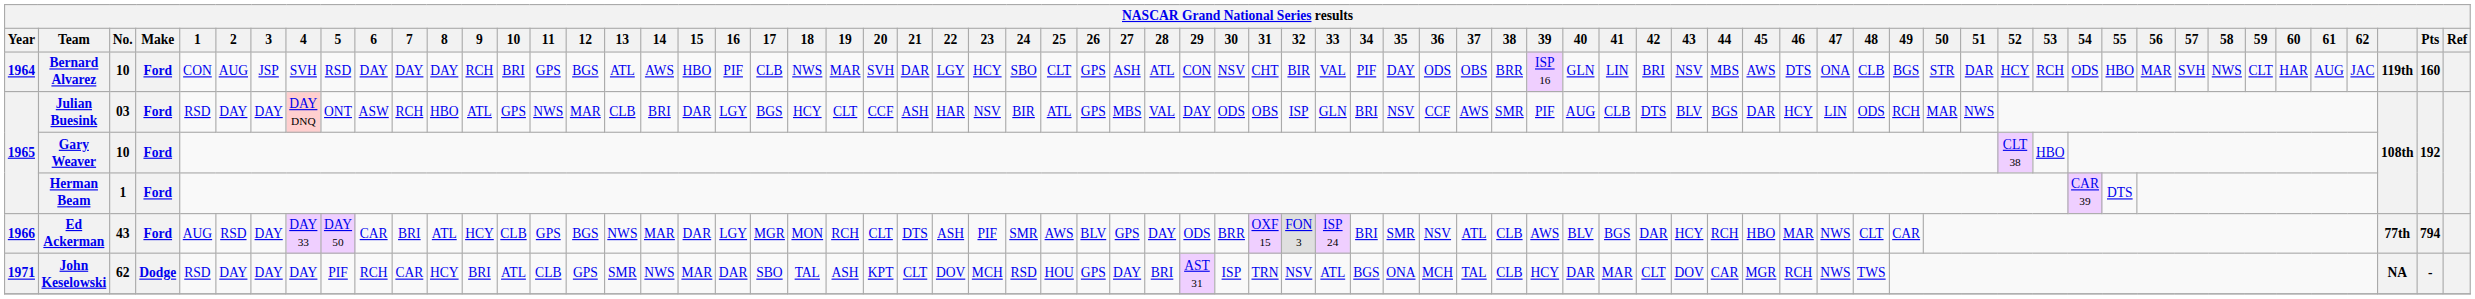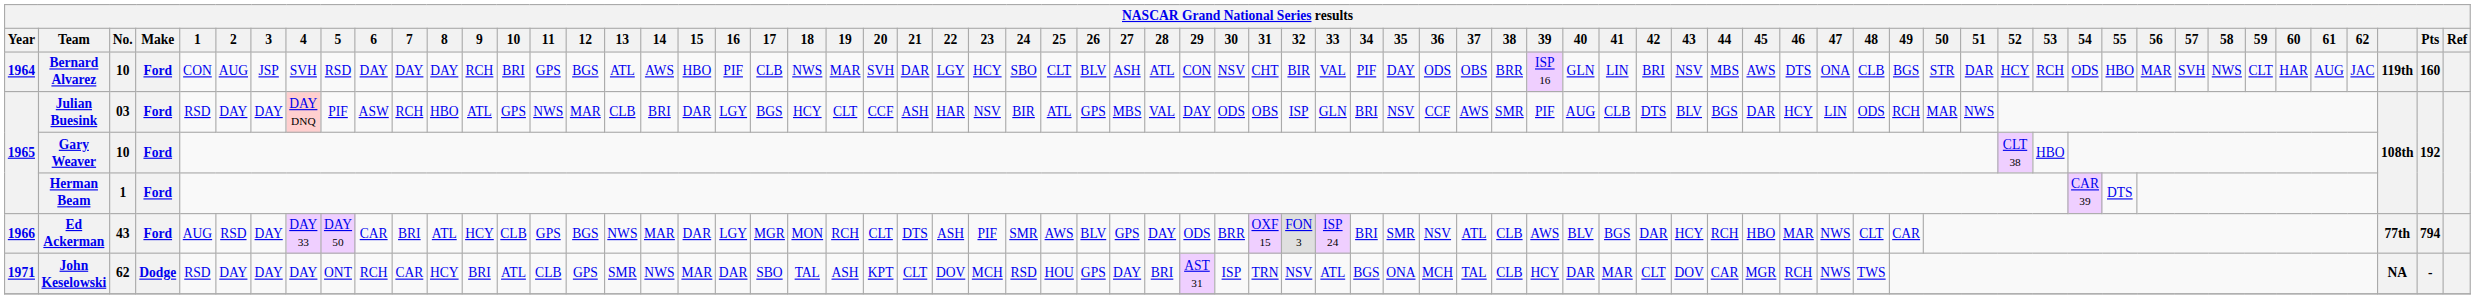 <table class="wikitable" style="text-align:center; font-size:75%">
 <tr>
 <th colspan=69><a href='#'>NASCAR Grand National Series</a> results</th>
 </tr>
 <tr>
 <th>Year</th>
 <th>Team</th>
 <th>No.</th>
 <th>Make</th>
 <th>1</th>
 <th>2</th>
 <th>3</th>
 <th>4</th>
 <th>5</th>
 <th>6</th>
 <th>7</th>
 <th>8</th>
 <th>9</th>
 <th>10</th>
 <th>11</th>
 <th>12</th>
 <th>13</th>
 <th>14</th>
 <th>15</th>
 <th>16</th>
 <th>17</th>
 <th>18</th>
 <th>19</th>
 <th>20</th>
 <th>21</th>
 <th>22</th>
 <th>23</th>
 <th>24</th>
 <th>25</th>
 <th>26</th>
 <th>27</th>
 <th>28</th>
 <th>29</th>
 <th>30</th>
 <th>31</th>
 <th>32</th>
 <th>33</th>
 <th>34</th>
 <th>35</th>
 <th>36</th>
 <th>37</th>
 <th>38</th>
 <th>39</th>
 <th>40</th>
 <th>41</th>
 <th>42</th>
 <th>43</th>
 <th>44</th>
 <th>45</th>
 <th>46</th>
 <th>47</th>
 <th>48</th>
 <th>49</th>
 <th>50</th>
 <th>51</th>
 <th>52</th>
 <th>53</th>
 <th>54</th>
 <th>55</th>
 <th>56</th>
 <th>57</th>
 <th>58</th>
 <th>59</th>
 <th>60</th>
 <th>61</th>
 <th>62</th>
 <th></th>
 <th>Pts</th>
 <th>Ref</th>
 </tr>
 <tr>
 <th><a href='#'>1964</a></th>
 <th><a href='#'>Bernard Alvarez</a></th>
 <th>10</th>
 <th><a href='#'>Ford</a></th>
 <td><a href='#'>CON</a></td>
 <td><a href='#'>AUG</a></td>
 <td><a href='#'>JSP</a></td>
 <td><a href='#'>SVH</a></td>
 <td><a href='#'>RSD</a></td>
 <td><a href='#'>DAY</a></td>
 <td><a href='#'>DAY</a></td>
 <td><a href='#'>DAY</a></td>
 <td><a href='#'>RCH</a></td>
 <td><a href='#'>BRI</a></td>
 <td><a href='#'>GPS</a></td>
 <td><a href='#'>BGS</a></td>
 <td><a href='#'>ATL</a></td>
 <td><a href='#'>AWS</a></td>
 <td><a href='#'>HBO</a></td>
 <td><a href='#'>PIF</a></td>
 <td><a href='#'>CLB</a></td>
 <td><a href='#'>NWS</a></td>
 <td><a href='#'>MAR</a></td>
 <td><a href='#'>SVH</a></td>
 <td><a href='#'>DAR</a></td>
 <td><a href='#'>LGY</a></td>
 <td><a href='#'>HCY</a></td>
 <td><a href='#'>SBO</a></td>
 <td><a href='#'>CLT</a></td>
-<td><a href='#'>GPS</a></td>
+<td><a href='#'>BLV</a></td>
 <td><a href='#'>ASH</a></td>
 <td><a href='#'>ATL</a></td>
 <td><a href='#'>CON</a></td>
 <td><a href='#'>NSV</a></td>
 <td><a href='#'>CHT</a></td>
 <td><a href='#'>BIR</a></td>
 <td><a href='#'>VAL</a></td>
 <td><a href='#'>PIF</a></td>
 <td><a href='#'>DAY</a></td>
 <td><a href='#'>ODS</a></td>
 <td><a href='#'>OBS</a></td>
 <td><a href='#'>BRR</a></td>
 <td style="background:#EFCFFF;"><a href='#'>ISP</a><br><small>16</small></td>
 <td><a href='#'>GLN</a></td>
 <td><a href='#'>LIN</a></td>
 <td><a href='#'>BRI</a></td>
 <td><a href='#'>NSV</a></td>
 <td><a href='#'>MBS</a></td>
 <td><a href='#'>AWS</a></td>
 <td><a href='#'>DTS</a></td>
 <td><a href='#'>ONA</a></td>
 <td><a href='#'>CLB</a></td>
 <td><a href='#'>BGS</a></td>
 <td><a href='#'>STR</a></td>
 <td><a href='#'>DAR</a></td>
 <td><a href='#'>HCY</a></td>
 <td><a href='#'>RCH</a></td>
 <td><a href='#'>ODS</a></td>
 <td><a href='#'>HBO</a></td>
 <td><a href='#'>MAR</a></td>
 <td><a href='#'>SVH</a></td>
 <td><a href='#'>NWS</a></td>
 <td><a href='#'>CLT</a></td>
 <td><a href='#'>HAR</a></td>
 <td><a href='#'>AUG</a></td>
 <td><a href='#'>JAC</a></td>
 <th>119th</th>
 <th>160</th>
 <th></th>
 </tr>
 <tr>
 <th rowspan=3><a href='#'>1965</a></th>
 <th><a href='#'>Julian Buesink</a></th>
 <th>03</th>
 <th><a href='#'>Ford</a></th>
 <td><a href='#'>RSD</a></td>
 <td><a href='#'>DAY</a></td>
 <td><a href='#'>DAY</a></td>
 <td style="background:#FFCFCF;"><a href='#'>DAY</a><br><small>DNQ</small></td>
-<td><a href='#'>ONT</a></td>
+<td><a href='#'>PIF</a></td>
 <td><a href='#'>ASW</a></td>
 <td><a href='#'>RCH</a></td>
 <td><a href='#'>HBO</a></td>
 <td><a href='#'>ATL</a></td>
 <td><a href='#'>GPS</a></td>
 <td><a href='#'>NWS</a></td>
 <td><a href='#'>MAR</a></td>
 <td><a href='#'>CLB</a></td>
 <td><a href='#'>BRI</a></td>
 <td><a href='#'>DAR</a></td>
 <td><a href='#'>LGY</a></td>
 <td><a href='#'>BGS</a></td>
 <td><a href='#'>HCY</a></td>
 <td><a href='#'>CLT</a></td>
 <td><a href='#'>CCF</a></td>
 <td><a href='#'>ASH</a></td>
 <td><a href='#'>HAR</a></td>
 <td><a href='#'>NSV</a></td>
 <td><a href='#'>BIR</a></td>
 <td><a href='#'>ATL</a></td>
 <td><a href='#'>GPS</a></td>
 <td><a href='#'>MBS</a></td>
 <td><a href='#'>VAL</a></td>
 <td><a href='#'>DAY</a></td>
 <td><a href='#'>ODS</a></td>
 <td><a href='#'>OBS</a></td>
 <td><a href='#'>ISP</a></td>
 <td><a href='#'>GLN</a></td>
 <td><a href='#'>BRI</a></td>
 <td><a href='#'>NSV</a></td>
 <td><a href='#'>CCF</a></td>
 <td><a href='#'>AWS</a></td>
 <td><a href='#'>SMR</a></td>
 <td><a href='#'>PIF</a></td>
 <td><a href='#'>AUG</a></td>
 <td><a href='#'>CLB</a></td>
 <td><a href='#'>DTS</a></td>
 <td><a href='#'>BLV</a></td>
 <td><a href='#'>BGS</a></td>
 <td><a href='#'>DAR</a></td>
 <td><a href='#'>HCY</a></td>
 <td><a href='#'>LIN</a></td>
 <td><a href='#'>ODS</a></td>
 <td><a href='#'>RCH</a></td>
 <td><a href='#'>MAR</a></td>
 <td><a href='#'>NWS</a></td>
 <td colspan=11></td>
 <th rowspan=3>108th</th>
 <th rowspan=3>192</th>
 <th rowspan=3></th>
 </tr>
 <tr>
 <th><a href='#'>Gary Weaver</a></th>
 <th>10</th>
 <th><a href='#'>Ford</a></th>
 <td colspan=51></td>
 <td style="background:#EFCFFF;"><a href='#'>CLT</a><br><small>38</small></td>
 <td><a href='#'>HBO</a></td>
 <td colspan=9></td>
 </tr>
 <tr>
 <th><a href='#'>Herman Beam</a></th>
 <th>1</th>
 <th><a href='#'>Ford</a></th>
 <td colspan=53></td>
 <td style="background:#EFCFFF;"><a href='#'>CAR</a><br><small>39</small></td>
 <td><a href='#'>DTS</a></td>
 <td colspan=7></td>
 </tr>
 <tr>
 <th><a href='#'>1966</a></th>
 <th><a href='#'>Ed Ackerman</a></th>
 <th>43</th>
 <th><a href='#'>Ford</a></th>
 <td><a href='#'>AUG</a></td>
 <td><a href='#'>RSD</a></td>
 <td><a href='#'>DAY</a></td>
 <td style="background:#EFCFFF;"><a href='#'>DAY</a><br><small>33</small></td>
 <td style="background:#EFCFFF;"><a href='#'>DAY</a><br><small>50</small></td>
 <td><a href='#'>CAR</a></td>
 <td><a href='#'>BRI</a></td>
 <td><a href='#'>ATL</a></td>
 <td><a href='#'>HCY</a></td>
 <td><a href='#'>CLB</a></td>
 <td><a href='#'>GPS</a></td>
 <td><a href='#'>BGS</a></td>
 <td><a href='#'>NWS</a></td>
 <td><a href='#'>MAR</a></td>
 <td><a href='#'>DAR</a></td>
 <td><a href='#'>LGY</a></td>
 <td><a href='#'>MGR</a></td>
 <td><a href='#'>MON</a></td>
 <td><a href='#'>RCH</a></td>
 <td><a href='#'>CLT</a></td>
 <td><a href='#'>DTS</a></td>
 <td><a href='#'>ASH</a></td>
 <td><a href='#'>PIF</a></td>
 <td><a href='#'>SMR</a></td>
 <td><a href='#'>AWS</a></td>
 <td><a href='#'>BLV</a></td>
 <td><a href='#'>GPS</a></td>
 <td><a href='#'>DAY</a></td>
 <td><a href='#'>ODS</a></td>
 <td><a href='#'>BRR</a></td>
 <td style="background:#EFCFFF;"><a href='#'>OXF</a><br><small>15</small></td>
 <td style="background:#DFDFDF;"><a href='#'>FON</a><br><small>3</small></td>
 <td style="background:#EFCFFF;"><a href='#'>ISP</a><br><small>24</small></td>
 <td><a href='#'>BRI</a></td>
 <td><a href='#'>SMR</a></td>
 <td><a href='#'>NSV</a></td>
 <td><a href='#'>ATL</a></td>
 <td><a href='#'>CLB</a></td>
 <td><a href='#'>AWS</a></td>
 <td><a href='#'>BLV</a></td>
 <td><a href='#'>BGS</a></td>
 <td><a href='#'>DAR</a></td>
 <td><a href='#'>HCY</a></td>
 <td><a href='#'>RCH</a></td>
 <td><a href='#'>HBO</a></td>
 <td><a href='#'>MAR</a></td>
 <td><a href='#'>NWS</a></td>
 <td><a href='#'>CLT</a></td>
 <td><a href='#'>CAR</a></td>
 <td colspan=13></td>
 <th>77th</th>
 <th>794</th>
 <th></th>
 </tr>
 <tr>
 <th><a href='#'>1971</a></th>
 <th><a href='#'>John Keselowski</a></th>
 <th>62</th>
 <th><a href='#'>Dodge</a></th>
 <td><a href='#'>RSD</a></td>
 <td><a href='#'>DAY</a></td>
 <td><a href='#'>DAY</a></td>
 <td><a href='#'>DAY</a></td>
-<td><a href='#'>PIF</a></td>
+<td><a href='#'>ONT</a></td>
 <td><a href='#'>RCH</a></td>
 <td><a href='#'>CAR</a></td>
 <td><a href='#'>HCY</a></td>
 <td><a href='#'>BRI</a></td>
 <td><a href='#'>ATL</a></td>
 <td><a href='#'>CLB</a></td>
 <td><a href='#'>GPS</a></td>
 <td><a href='#'>SMR</a></td>
 <td><a href='#'>NWS</a></td>
 <td><a href='#'>MAR</a></td>
 <td><a href='#'>DAR</a></td>
 <td><a href='#'>SBO</a></td>
 <td><a href='#'>TAL</a></td>
 <td><a href='#'>ASH</a></td>
 <td><a href='#'>KPT</a></td>
 <td><a href='#'>CLT</a></td>
 <td><a href='#'>DOV</a></td>
 <td><a href='#'>MCH</a></td>
 <td><a href='#'>RSD</a></td>
 <td><a href='#'>HOU</a></td>
 <td><a href='#'>GPS</a></td>
 <td><a href='#'>DAY</a></td>
 <td><a href='#'>BRI</a></td>
 <td style="background:#EFCFFF;"><a href='#'>AST</a><br><small>31</small></td>
 <td><a href='#'>ISP</a></td>
 <td><a href='#'>TRN</a></td>
 <td><a href='#'>NSV</a></td>
 <td><a href='#'>ATL</a></td>
 <td><a href='#'>BGS</a></td>
 <td><a href='#'>ONA</a></td>
 <td><a href='#'>MCH</a></td>
 <td><a href='#'>TAL</a></td>
 <td><a href='#'>CLB</a></td>
 <td><a href='#'>HCY</a></td>
 <td><a href='#'>DAR</a></td>
 <td><a href='#'>MAR</a></td>
 <td><a href='#'>CLT</a></td>
 <td><a href='#'>DOV</a></td>
 <td><a href='#'>CAR</a></td>
 <td><a href='#'>MGR</a></td>
 <td><a href='#'>RCH</a></td>
 <td><a href='#'>NWS</a></td>
 <td><a href='#'>TWS</a></td>
 <td colspan=14></td>
 <th>NA</th>
 <th>-</th>
 <th></th>
 </tr>
 <tr>
 </tr>
 </table>
